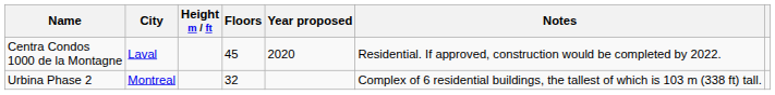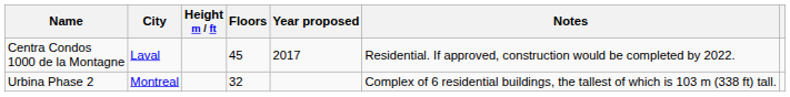 <table class="wikitable sortable">
 <tr>
 <th>Name</th>
 <th>City</th>
 <th>Height<br><small><a href='#'>m</a> / <a href='#'>ft</a> </small></th>
 <th>Floors</th>
 <th>Year proposed</th>
 <th class="unsortable">Notes</th>
 <th class="unsortable"></th>
 </tr>
 <tr>
 <td>Centra Condos<br>1000 de la Montagne</td>
 <td><a href='#'>Laval</a></td>
 <td></td>
 <td>45</td>
-<td>2020</td>
+<td>2017</td>
 <td>Residential. If approved, construction would be completed by 2022.</td>
 <td></td>
 </tr>
 <tr>
 <td>Urbina Phase 2</td>
 <td><a href='#'>Montreal</a></td>
 <td></td>
 <td>32</td>
 <td></td>
 <td>Complex of 6 residential buildings, the tallest of which is 103 m (338 ft) tall.</td>
 <td></td>
 </tr>
 </table>
